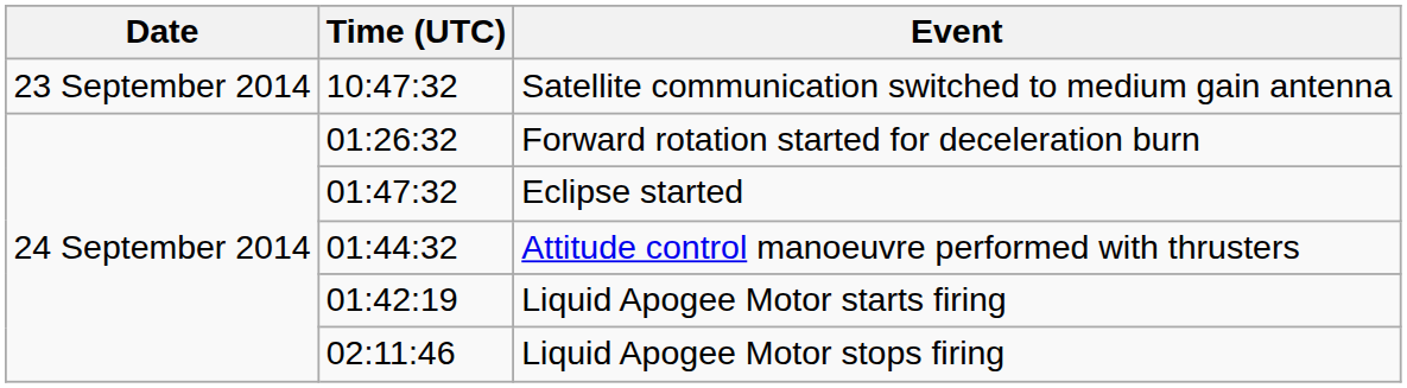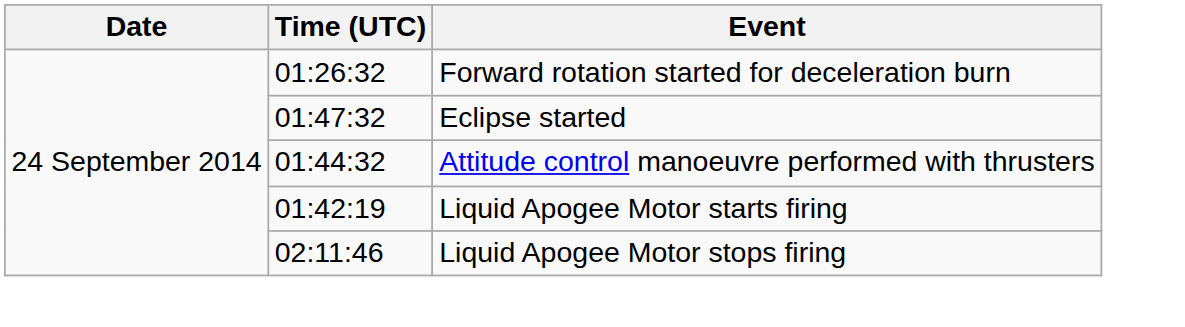 <table class="wikitable">
 <tr>
 <th>Date</th>
 <th>Time (UTC)</th>
 <th>Event</th>
-</tr>
-<tr>
-<td rowspan=1>23 September 2014</td>
-<td>10:47:32</td>
-<td>Satellite communication switched to medium gain antenna</td>
 </tr>
 <tr>
 <td rowspan=5>24 September 2014</td>
 <td>01:26:32</td>
 <td>Forward rotation started for deceleration burn</td>
 </tr>
 <tr>
 <td>01:47:32</td>
 <td>Eclipse started</td>
 </tr>
 <tr>
 <td>01:44:32</td>
 <td><a href='#'>Attitude control</a> manoeuvre performed with thrusters</td>
 </tr>
 <tr>
 <td>01:42:19</td>
 <td>Liquid Apogee Motor starts firing</td>
 </tr>
 <tr>
 <td>02:11:46</td>
 <td>Liquid Apogee Motor stops firing</td>
 </tr>
 </table>
